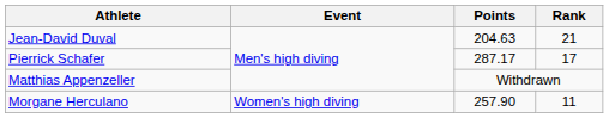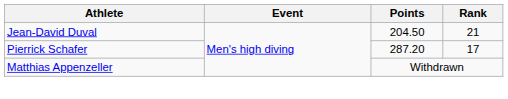 <table class="wikitable" style="text-align:center; font-size:90%; width:50%;">
 <tr>
 <th>Athlete</th>
 <th>Event</th>
 <th>Points</th>
 <th>Rank</th>
 </tr>
 <tr>
 <td align=left><a href='#'>Jean-David Duval</a></td>
 <td align=left rowspan=3><a href='#'>Men's high diving</a></td>
-<td>204.63</td>
+<td>204.50</td>
 <td>21</td>
 </tr>
 <tr>
 <td align=left><a href='#'>Pierrick Schafer</a></td>
-<td>287.17</td>
+<td>287.20</td>
 <td>17</td>
 </tr>
 <tr>
 <td align=left><a href='#'>Matthias Appenzeller</a></td>
 <td colspan=2>Withdrawn</td>
 </tr>
-<tr>
-<td align=left><a href='#'>Morgane Herculano</a></td>
-<td align=left><a href='#'>Women's high diving</a></td>
-<td>257.90</td>
-<td>11</td>
-</tr>
 </table>
